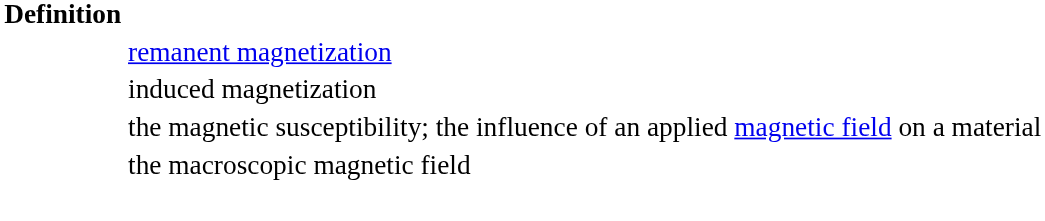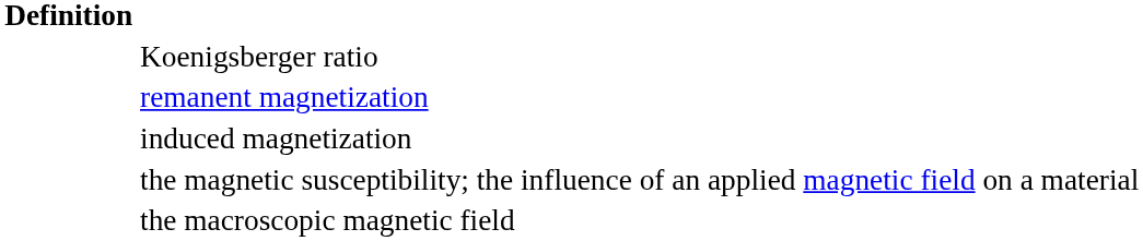 <table>
 <tr>
 <th>Definition</th>
 <th></th>
+</tr>
+<tr>
+<td></td>
+<td>Koenigsberger ratio</td>
 </tr>
 <tr>
 <td></td>
 <td><a href='#'>remanent magnetization</a></td>
 </tr>
 <tr>
 <td></td>
 <td>induced magnetization</td>
 </tr>
 <tr>
 <td></td>
 <td>the magnetic susceptibility; the influence of an applied <a href='#'>magnetic field</a> on a material</td>
 </tr>
 <tr>
 <td></td>
 <td>the macroscopic magnetic field</td>
 </tr>
 </table>
